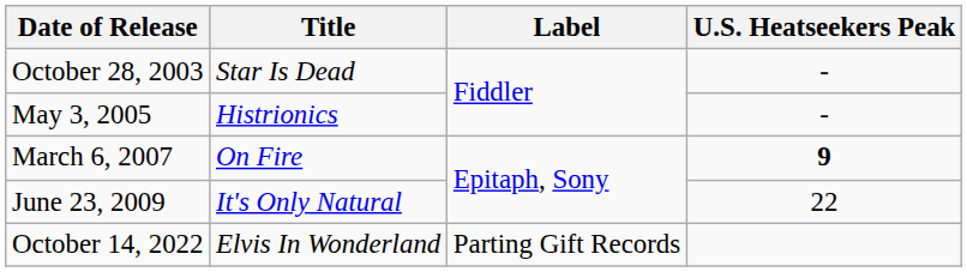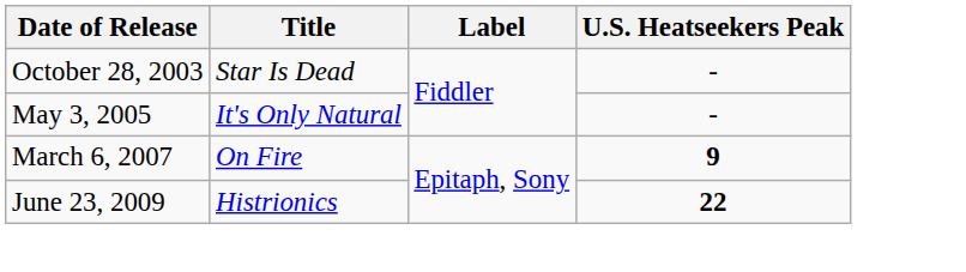 <table class="wikitable">
 <tr>
 <th>Date of Release</th>
 <th>Title</th>
 <th>Label</th>
 <th>U.S. Heatseekers Peak</th>
 </tr>
 <tr>
 <td>October 28, 2003</td>
 <td><em>Star Is Dead</em></td>
 <td rowspan="2"><a href='#'>Fiddler</a></td>
 <td align="center">-</td>
 </tr>
 <tr>
 <td>May 3, 2005</td>
-<td><em><a href='#'>Histrionics</a></em></td>
+<td><em><a href='#'>It's Only Natural</a></em></td>
 <td align="center">-</td>
 </tr>
 <tr>
 <td>March 6, 2007</td>
 <td><em><a href='#'>On Fire</a></em></td>
 <td rowspan="2"><a href='#'>Epitaph</a>, <a href='#'>Sony</a></td>
 <td align="center"><strong>9</strong></td>
 </tr>
 <tr>
 <td>June 23, 2009</td>
-<td><em><a href='#'>It's Only Natural</a></em></td>
-<td align="center">22</td>
-</tr>
-<tr>
-<td>October 14, 2022</td>
-<td><em>Elvis In Wonderland</em></td>
-<td>Parting Gift Records</td>
-<td></td>
+<td><em><a href='#'>Histrionics</a></em></td>
+<td align="center"><strong>22</strong></td>
 </tr>
 </table>
